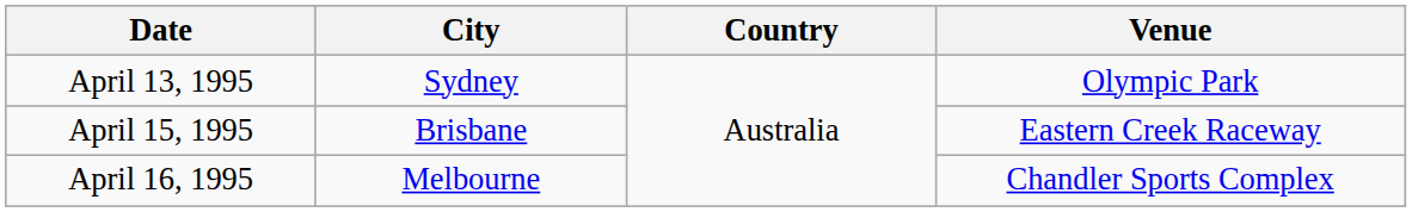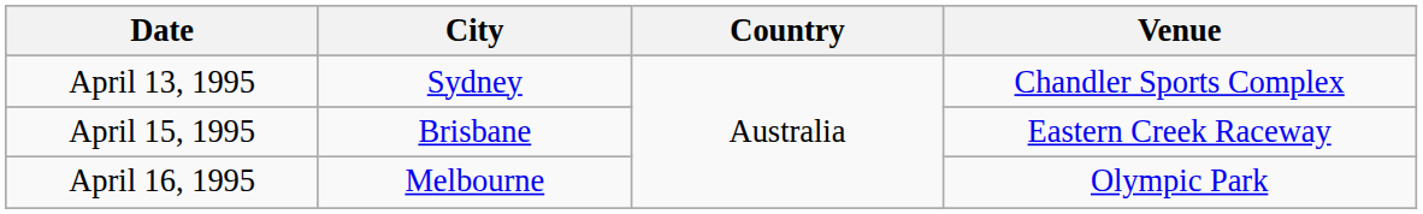 <table class="wikitable" style="text-align:center;">
 <tr>
 <th width="150">Date</th>
 <th width="150">City</th>
 <th width="150">Country</th>
 <th width="230">Venue</th>
 </tr>
 <tr>
 <td>April 13, 1995</td>
 <td><a href='#'>Sydney</a></td>
 <td rowspan="3">Australia</td>
-<td><a href='#'>Olympic Park</a></td>
+<td><a href='#'>Chandler Sports Complex</a></td>
 </tr>
 <tr>
 <td>April 15, 1995</td>
 <td><a href='#'>Brisbane</a></td>
 <td><a href='#'>Eastern Creek Raceway</a></td>
 </tr>
 <tr>
 <td>April 16, 1995</td>
 <td><a href='#'>Melbourne</a></td>
-<td><a href='#'>Chandler Sports Complex</a></td>
+<td><a href='#'>Olympic Park</a></td>
 </tr>
 </table>
